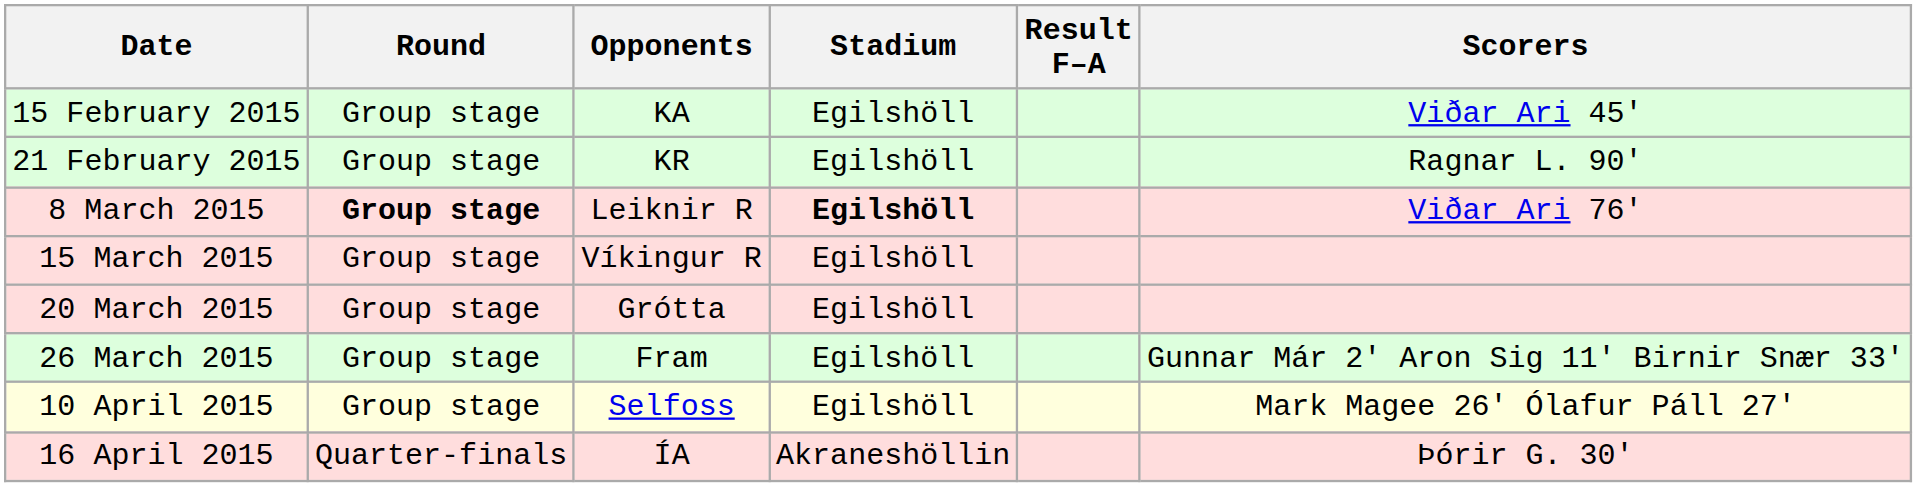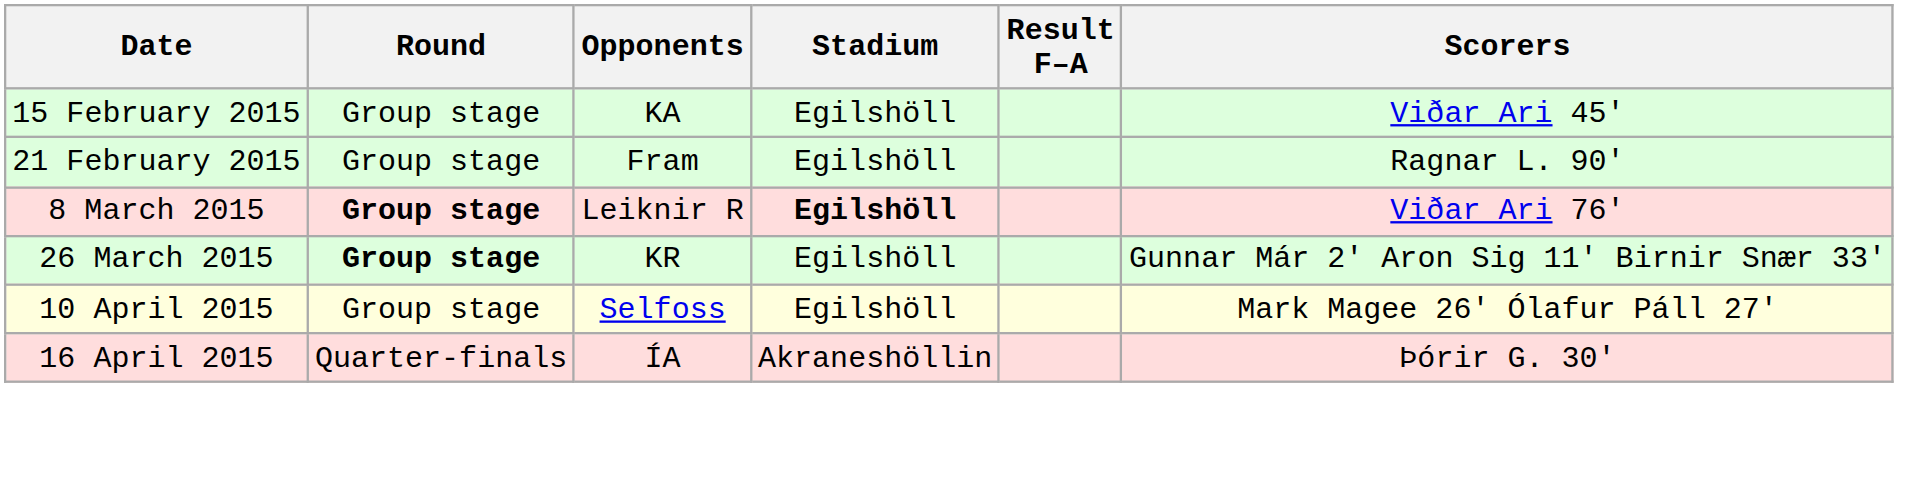 <table class="wikitable" style="text-align:center">
 <tr>
 <th>Date</th>
 <th>Round</th>
 <th>Opponents</th>
 <th>Stadium</th>
 <th>Result<br>F–A</th>
 <th>Scorers</th>
 </tr>
 <tr bgcolor="#ddffdd">
 <td>15 February 2015</td>
 <td>Group stage</td>
 <td>KA</td>
 <td>Egilshöll</td>
 <td></td>
 <td><a href='#'>Viðar Ari</a> 45'</td>
 </tr>
 <tr bgcolor="#ddffdd">
 <td>21 February 2015</td>
 <td>Group stage</td>
-<td>KR</td>
+<td>Fram</td>
 <td>Egilshöll</td>
 <td></td>
 <td>Ragnar L. 90'</td>
 </tr>
 <tr bgcolor="#ffdddd">
 <td>8 March 2015</td>
 <td><strong>Group stage</strong></td>
 <td>Leiknir R</td>
 <td><strong>Egilshöll</strong></td>
 <td></td>
 <td><a href='#'>Viðar Ari</a> 76'</td>
 </tr>
-<tr bgcolor="#ffdddd">
-<td>15 March 2015</td>
-<td>Group stage</td>
-<td>Víkingur R</td>
-<td>Egilshöll</td>
-<td></td>
-<td></td>
-</tr>
-<tr bgcolor="#ffdddd">
-<td>20 March 2015</td>
-<td>Group stage</td>
-<td>Grótta</td>
-<td>Egilshöll</td>
-<td></td>
-<td></td>
-</tr>
 <tr bgcolor="#ddffdd">
 <td>26 March 2015</td>
-<td>Group stage</td>
-<td>Fram</td>
+<td><strong>Group stage</strong></td>
+<td>KR</td>
 <td>Egilshöll</td>
 <td></td>
 <td>Gunnar Már 2' Aron Sig 11' Birnir Snær 33'</td>
 </tr>
 <tr bgcolor="#ffffdd">
 <td>10 April 2015</td>
 <td>Group stage</td>
 <td><a href='#'>Selfoss</a></td>
 <td>Egilshöll</td>
 <td></td>
 <td>Mark Magee 26' Ólafur Páll 27'</td>
 </tr>
 <tr bgcolor="#ffdddd">
 <td>16 April 2015</td>
 <td>Quarter-finals</td>
 <td>ÍA</td>
 <td>Akraneshöllin</td>
 <td></td>
 <td>Þórir G. 30'</td>
 </tr>
 </table>
